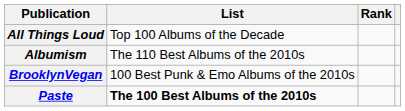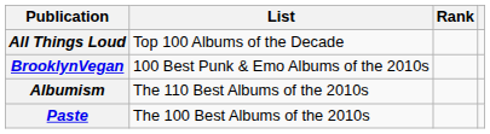 <table class="sortable wikitable plainrowheaders sortable">
 <tr>
 <th>Publication</th>
 <th>List</th>
 <th>Rank</th>
 <th class="unsortable"></th>
 </tr>
 <tr>
 <th scope="row"><em>All Things Loud</em></th>
 <td>Top 100 Albums of the Decade</td>
 <td></td>
 <td></td>
 </tr>
 <tr>
+<th scope="row"><em><a href='#'>BrooklynVegan</a></em></th>
+<td>100 Best Punk & Emo Albums of the 2010s</td>
+<td></td>
+<td></td>
+</tr>
+<tr>
 <th scope="row"><em>Albumism</em></th>
 <td>The 110 Best Albums of the 2010s</td>
 <td></td>
 <td></td>
 </tr>
 <tr>
-<th scope="row"><em><a href='#'>BrooklynVegan</a></em></th>
-<td>100 Best Punk & Emo Albums of the 2010s</td>
-<td></td>
-<td></td>
-</tr>
-<tr>
 <th scope="row"><em><a href='#'>Paste</a></em></th>
-<td><strong>The 100 Best Albums of the 2010s</strong></td>
+<td>The 100 Best Albums of the 2010s</td>
 <td></td>
 <td></td>
 </tr>
 </table>
